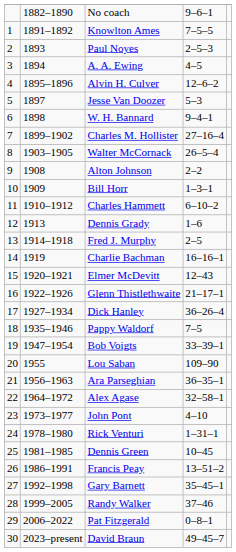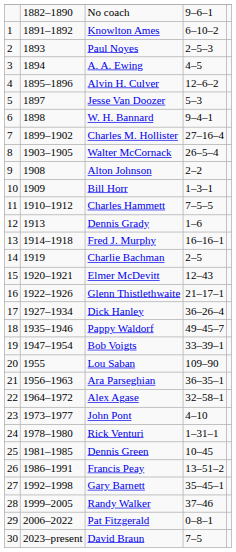 <table class="wikitable">
 <tr>
 </tr>
 <tr>
 <td></td>
 <td>1882–1890</td>
 <td>No coach</td>
 <td>9–6–1</td>
 <td></td>
 </tr>
 <tr>
 <td>1</td>
 <td>1891–1892</td>
 <td><a href='#'>Knowlton Ames</a> </td>
-<td>7–5–5</td>
+<td>6–10–2</td>
 <td></td>
 </tr>
 <tr>
 <td>2</td>
 <td>1893</td>
 <td><a href='#'>Paul Noyes</a></td>
 <td>2–5–3</td>
 <td></td>
 </tr>
 <tr>
 <td>3</td>
 <td>1894</td>
 <td><a href='#'>A. A. Ewing</a></td>
 <td>4–5</td>
 <td></td>
 </tr>
 <tr>
 <td>4</td>
 <td>1895–1896</td>
 <td><a href='#'>Alvin H. Culver</a></td>
 <td>12–6–2</td>
 <td></td>
 </tr>
 <tr>
 <td>5</td>
 <td>1897</td>
 <td><a href='#'>Jesse Van Doozer</a></td>
 <td>5–3</td>
 <td></td>
 </tr>
 <tr>
 <td>6</td>
 <td>1898</td>
 <td><a href='#'>W. H. Bannard</a></td>
 <td>9–4–1</td>
 <td></td>
 </tr>
 <tr>
 <td>7</td>
 <td>1899–1902</td>
 <td><a href='#'>Charles M. Hollister</a></td>
 <td>27–16–4</td>
 <td></td>
 </tr>
 <tr>
 <td>8</td>
 <td>1903–1905</td>
 <td><a href='#'>Walter McCornack</a></td>
 <td>26–5–4</td>
 <td></td>
 </tr>
 <tr>
 <td>9</td>
 <td>1908</td>
 <td><a href='#'>Alton Johnson</a></td>
 <td>2–2</td>
 <td></td>
 </tr>
 <tr>
 <td>10</td>
 <td>1909</td>
 <td><a href='#'>Bill Horr</a></td>
 <td>1–3–1</td>
 <td></td>
 </tr>
 <tr>
 <td>11</td>
 <td>1910–1912</td>
 <td><a href='#'>Charles Hammett</a></td>
-<td>6–10–2</td>
+<td>7–5–5</td>
 <td></td>
 </tr>
 <tr>
 <td>12</td>
 <td>1913</td>
 <td><a href='#'>Dennis Grady</a></td>
 <td>1–6</td>
 <td></td>
 </tr>
 <tr>
 <td>13</td>
 <td>1914–1918</td>
 <td><a href='#'>Fred J. Murphy</a></td>
-<td>2–5</td>
+<td>16–16–1</td>
 <td></td>
 </tr>
 <tr>
 <td>14</td>
 <td>1919</td>
 <td><a href='#'>Charlie Bachman</a></td>
-<td>16–16–1</td>
+<td>2–5</td>
 <td></td>
 </tr>
 <tr>
 <td>15</td>
 <td>1920–1921</td>
 <td><a href='#'>Elmer McDevitt</a></td>
 <td>12–43</td>
 <td></td>
 </tr>
 <tr>
 <td>16</td>
 <td>1922–1926</td>
 <td><a href='#'>Glenn Thistlethwaite</a></td>
 <td>21–17–1</td>
 <td></td>
 </tr>
 <tr>
 <td>17</td>
 <td>1927–1934</td>
 <td><a href='#'>Dick Hanley</a></td>
 <td>36–26–4</td>
 <td></td>
 </tr>
 <tr>
 <td>18</td>
 <td>1935–1946</td>
 <td><a href='#'>Pappy Waldorf</a></td>
-<td>7–5</td>
+<td>49–45–7</td>
 <td></td>
 </tr>
 <tr>
 <td>19</td>
 <td>1947–1954</td>
 <td><a href='#'>Bob Voigts</a></td>
 <td>33–39–1</td>
 <td></td>
 </tr>
 <tr>
 <td>20</td>
 <td>1955</td>
 <td><a href='#'>Lou Saban</a></td>
 <td>109–90</td>
 <td></td>
 </tr>
 <tr>
 <td>21</td>
 <td>1956–1963</td>
 <td><a href='#'>Ara Parseghian</a></td>
 <td>36–35–1</td>
 <td></td>
 </tr>
 <tr>
 <td>22</td>
 <td>1964–1972</td>
 <td><a href='#'>Alex Agase</a></td>
 <td>32–58–1</td>
 <td></td>
 </tr>
 <tr>
 <td>23</td>
 <td>1973–1977</td>
 <td><a href='#'>John Pont</a></td>
 <td>4–10</td>
 <td></td>
 </tr>
 <tr>
 <td>24</td>
 <td>1978–1980</td>
 <td><a href='#'>Rick Venturi</a></td>
 <td>1–31–1</td>
 <td></td>
 </tr>
 <tr>
 <td>25</td>
 <td>1981–1985</td>
 <td><a href='#'>Dennis Green</a></td>
 <td>10–45</td>
 <td></td>
 </tr>
 <tr>
 <td>26</td>
 <td>1986–1991</td>
 <td><a href='#'>Francis Peay</a></td>
 <td>13–51–2</td>
 <td></td>
 </tr>
 <tr>
 <td>27</td>
 <td>1992–1998</td>
 <td><a href='#'>Gary Barnett</a></td>
 <td>35–45–1</td>
 <td></td>
 </tr>
 <tr>
 <td>28</td>
 <td>1999–2005</td>
 <td><a href='#'>Randy Walker</a></td>
 <td>37–46</td>
 <td></td>
 </tr>
 <tr>
 <td>29</td>
 <td>2006–2022</td>
 <td><a href='#'>Pat Fitzgerald</a></td>
 <td>0–8–1</td>
 <td></td>
 </tr>
 <tr>
 <td>30</td>
 <td>2023–present</td>
 <td><a href='#'>David Braun</a></td>
-<td>49–45–7</td>
+<td>7–5</td>
 <td></td>
 </tr>
 </table>
